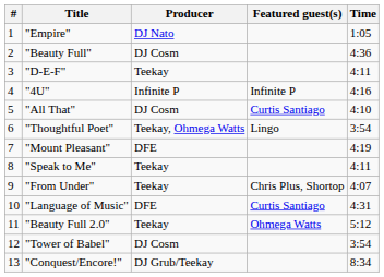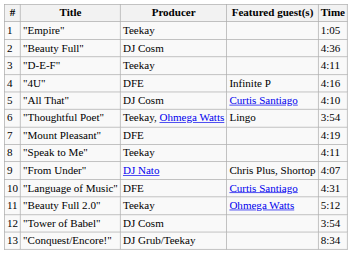 <table class="wikitable">
 <tr>
 <th>#</th>
 <th>Title</th>
 <th>Producer</th>
 <th>Featured guest(s)</th>
 <th>Time</th>
 </tr>
 <tr>
 <td>1</td>
 <td>"Empire"</td>
-<td><a href='#'>DJ Nato</a></td>
+<td>Teekay</td>
 <td></td>
 <td>1:05</td>
 </tr>
 <tr>
 <td>2</td>
 <td>"Beauty Full"</td>
 <td>DJ Cosm</td>
 <td></td>
 <td>4:36</td>
 </tr>
 <tr>
 <td>3</td>
 <td>"D-E-F"</td>
 <td>Teekay</td>
 <td></td>
 <td>4:11</td>
 </tr>
 <tr>
 <td>4</td>
 <td>"4U"</td>
-<td>Infinite P</td>
+<td>DFE</td>
 <td>Infinite P</td>
 <td>4:16</td>
 </tr>
 <tr>
 <td>5</td>
 <td>"All That"</td>
 <td>DJ Cosm</td>
 <td><a href='#'>Curtis Santiago</a></td>
 <td>4:10</td>
 </tr>
 <tr>
 <td>6</td>
 <td>"Thoughtful Poet"</td>
 <td>Teekay, <a href='#'>Ohmega Watts</a></td>
 <td>Lingo</td>
 <td>3:54</td>
 </tr>
 <tr>
 <td>7</td>
 <td>"Mount Pleasant"</td>
 <td>DFE</td>
 <td></td>
 <td>4:19</td>
 </tr>
 <tr>
 <td>8</td>
 <td>"Speak to Me"</td>
 <td>Teekay</td>
 <td></td>
 <td>4:11</td>
 </tr>
 <tr>
 <td>9</td>
 <td>"From Under"</td>
-<td>Teekay</td>
+<td><a href='#'>DJ Nato</a></td>
 <td>Chris Plus, Shortop</td>
 <td>4:07</td>
 </tr>
 <tr>
 <td>10</td>
 <td>"Language of Music"</td>
 <td>DFE</td>
 <td><a href='#'>Curtis Santiago</a></td>
 <td>4:31</td>
 </tr>
 <tr>
 <td>11</td>
 <td>"Beauty Full 2.0"</td>
 <td>Teekay</td>
 <td><a href='#'>Ohmega Watts</a></td>
 <td>5:12</td>
 </tr>
 <tr>
 <td>12</td>
 <td>"Tower of Babel"</td>
 <td>DJ Cosm</td>
 <td></td>
 <td>3:54</td>
 </tr>
 <tr>
 <td>13</td>
 <td>"Conquest/Encore!"</td>
 <td>DJ Grub/Teekay</td>
 <td></td>
 <td>8:34</td>
 </tr>
 </table>
